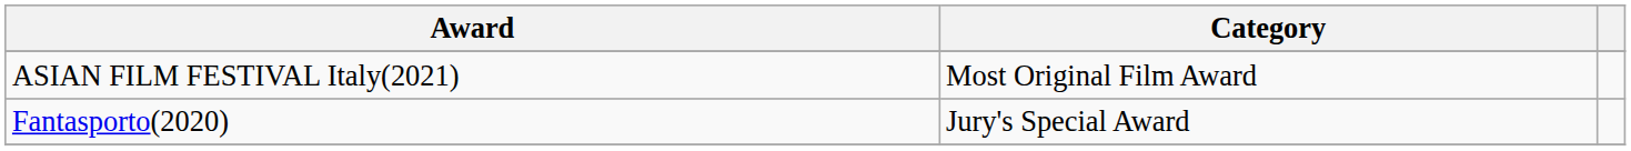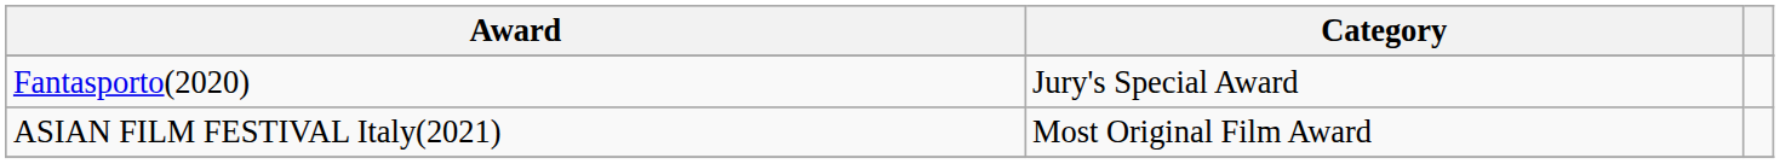 <table class="wikitable sortable" style="width: 70%;">
 <tr>
 <th scope="col">Award</th>
 <th scope="col">Category</th>
 <th scope="col" class="unsortable"></th>
 </tr>
 <tr>
 </tr>
 <tr>
+<td><a href='#'>Fantasporto</a>(2020)</td>
+<td>Jury's Special Award</td>
+<td></td>
+</tr>
+<tr>
 <td>ASIAN FILM FESTIVAL Italy(2021)</td>
 <td>Most Original Film Award</td>
 <td></td>
 </tr>
 <tr>
-<td><a href='#'>Fantasporto</a>(2020)</td>
-<td>Jury's Special Award</td>
-<td></td>
-</tr>
-<tr>
 </tr>
 </table>
